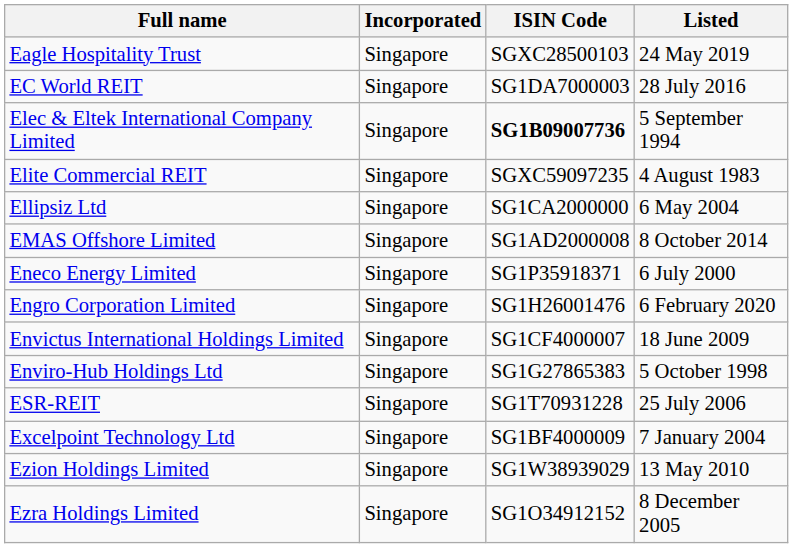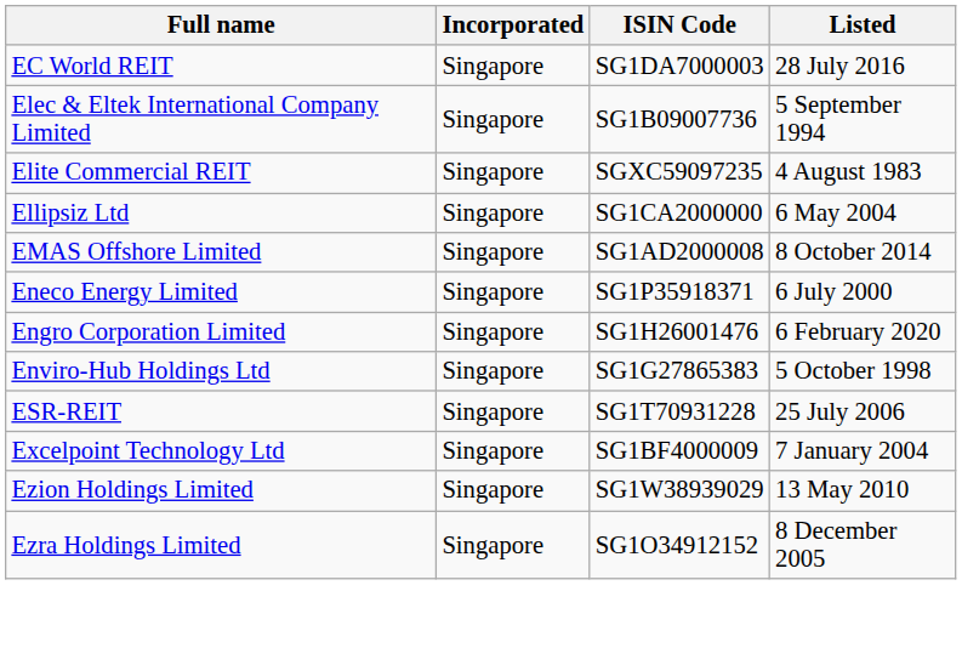 <table class="wikitable">
 <tr>
 <th>Full name</th>
 <th>Incorporated</th>
 <th>ISIN Code</th>
 <th>Listed</th>
-</tr>
-<tr>
-<td><a href='#'>Eagle Hospitality Trust</a></td>
-<td>Singapore</td>
-<td>SGXC28500103</td>
-<td>24 May 2019</td>
 </tr>
 <tr>
 <td><a href='#'>EC World REIT</a></td>
 <td>Singapore</td>
 <td>SG1DA7000003</td>
 <td>28 July 2016</td>
 </tr>
 <tr>
 <td><a href='#'>Elec & Eltek International Company Limited</a></td>
 <td>Singapore</td>
-<td><strong>SG1B09007736</strong></td>
+<td>SG1B09007736</td>
 <td>5 September 1994</td>
 </tr>
 <tr>
 <td><a href='#'>Elite Commercial REIT</a></td>
 <td>Singapore</td>
 <td>SGXC59097235</td>
 <td>4 August 1983</td>
 </tr>
 <tr>
 <td><a href='#'>Ellipsiz Ltd</a></td>
 <td>Singapore</td>
 <td>SG1CA2000000</td>
 <td>6 May 2004</td>
 </tr>
 <tr>
 <td><a href='#'>EMAS Offshore Limited</a></td>
 <td>Singapore</td>
 <td>SG1AD2000008</td>
 <td>8 October 2014</td>
 </tr>
 <tr>
 <td><a href='#'>Eneco Energy Limited</a></td>
 <td>Singapore</td>
 <td>SG1P35918371</td>
 <td>6 July 2000</td>
 </tr>
 <tr>
 <td><a href='#'>Engro Corporation Limited</a></td>
 <td>Singapore</td>
 <td>SG1H26001476</td>
 <td>6 February 2020</td>
 </tr>
 <tr>
-<td><a href='#'>Envictus International Holdings Limited</a></td>
-<td>Singapore</td>
-<td>SG1CF4000007</td>
-<td>18 June 2009</td>
-</tr>
-<tr>
 <td><a href='#'>Enviro-Hub Holdings Ltd</a></td>
 <td>Singapore</td>
 <td>SG1G27865383</td>
 <td>5 October 1998</td>
 </tr>
 <tr>
 <td><a href='#'>ESR-REIT</a></td>
 <td>Singapore</td>
 <td>SG1T70931228</td>
 <td>25 July 2006</td>
 </tr>
 <tr>
 <td><a href='#'>Excelpoint Technology Ltd</a></td>
 <td>Singapore</td>
 <td>SG1BF4000009</td>
 <td>7 January 2004</td>
 </tr>
 <tr>
 <td><a href='#'>Ezion Holdings Limited</a></td>
 <td>Singapore</td>
 <td>SG1W38939029</td>
 <td>13 May 2010</td>
 </tr>
 <tr>
 <td><a href='#'>Ezra Holdings Limited</a></td>
 <td>Singapore</td>
 <td>SG1O34912152</td>
 <td>8 December 2005</td>
 </tr>
 </table>
